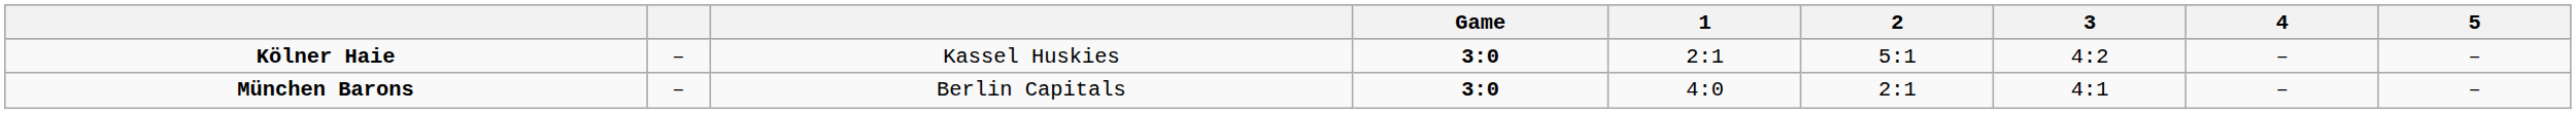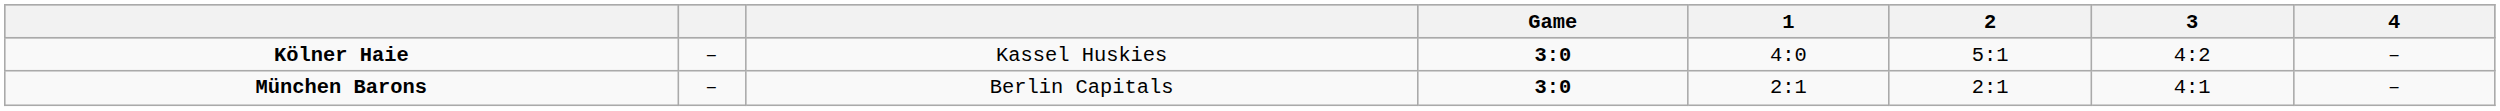 <table class="wikitable" style="width:80%;">
 <tr style="background:silver;">
 <th style="width:25%;"></th>
 <th style="width:2.5%;"></th>
 <th style="width:25%;"></th>
 <th style="width:10%;">Game</th>
 <th style="width:7.5%;">1</th>
 <th style="width:7.5%;">2</th>
 <th style="width:7.5%;">3</th>
 <th style="width:7.5%;">4</th>
-<th style="width:7.5%;">5</th>
 </tr>
 <tr style="text-align:center;">
 <td><strong>Kölner Haie</strong></td>
 <td>–</td>
 <td>Kassel Huskies</td>
 <td><strong>3:0</strong></td>
-<td>2:1</td>
+<td>4:0</td>
 <td>5:1</td>
 <td>4:2</td>
-<td>–</td>
 <td>–</td>
 </tr>
 <tr style="text-align:center;">
 <td><strong>München Barons</strong></td>
 <td>–</td>
 <td>Berlin Capitals</td>
 <td><strong>3:0</strong></td>
-<td>4:0</td>
+<td>2:1</td>
 <td>2:1</td>
 <td>4:1</td>
 <td>–</td>
-<td>–</td>
 </tr>
 </table>
